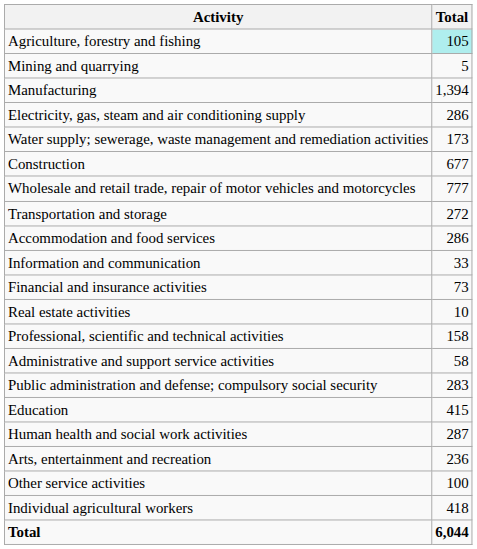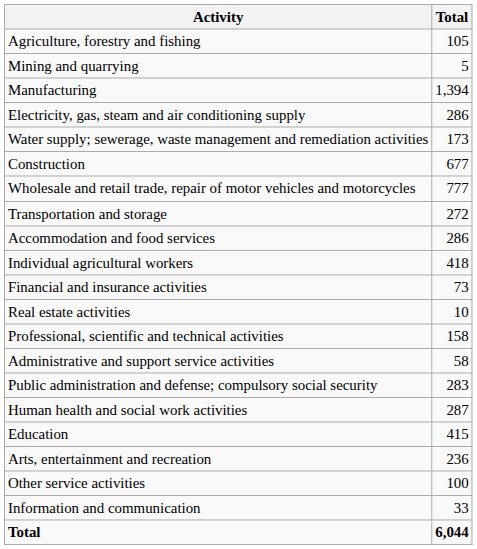 <table class="wikitable sortable" style="font-size:95%;">
 <tr>
 <th>Activity</th>
 <th>Total</th>
 </tr>
 <tr>
 <td>Agriculture, forestry and fishing</td>
-<td align="right" style="background: paleturquoise;">105</td>
+<td align="right">105</td>
 </tr>
 <tr>
 <td>Mining and quarrying</td>
 <td align="right">5</td>
 </tr>
 <tr>
 <td>Manufacturing</td>
 <td align="right">1,394</td>
 </tr>
 <tr>
 <td>Electricity, gas, steam and air conditioning supply</td>
 <td align="right">286</td>
 </tr>
 <tr>
 <td>Water supply; sewerage, waste management and remediation activities</td>
 <td align="right">173</td>
 </tr>
 <tr>
 <td>Construction</td>
 <td align="right">677</td>
 </tr>
 <tr>
 <td>Wholesale and retail trade, repair of motor vehicles and motorcycles</td>
 <td align="right">777</td>
 </tr>
 <tr>
 <td>Transportation and storage</td>
 <td align="right">272</td>
 </tr>
 <tr>
 <td>Accommodation and food services</td>
 <td align="right">286</td>
 </tr>
 <tr>
-<td>Information and communication</td>
-<td align="right">33</td>
+<td>Individual agricultural workers</td>
+<td align="right">418</td>
 </tr>
 <tr>
 <td>Financial and insurance activities</td>
 <td align="right">73</td>
 </tr>
 <tr>
 <td>Real estate activities</td>
 <td align="right">10</td>
 </tr>
 <tr>
 <td>Professional, scientific and technical activities</td>
 <td align="right">158</td>
 </tr>
 <tr>
 <td>Administrative and support service activities</td>
 <td align="right">58</td>
 </tr>
 <tr>
 <td>Public administration and defense; compulsory social security</td>
 <td align="right">283</td>
 </tr>
 <tr>
+<td>Human health and social work activities</td>
+<td align="right">287</td>
+</tr>
+<tr>
 <td>Education</td>
 <td align="right">415</td>
-</tr>
-<tr>
-<td>Human health and social work activities</td>
-<td align="right">287</td>
 </tr>
 <tr>
 <td>Arts, entertainment and recreation</td>
 <td align="right">236</td>
 </tr>
 <tr>
 <td>Other service activities</td>
 <td align="right">100</td>
 </tr>
 <tr>
-<td>Individual agricultural workers</td>
-<td align="right">418</td>
+<td>Information and communication</td>
+<td align="right">33</td>
 </tr>
 <tr class="sortbottom">
 <td><strong>Total</strong></td>
 <td align="right"><strong>6,044</strong></td>
 </tr>
 </table>
